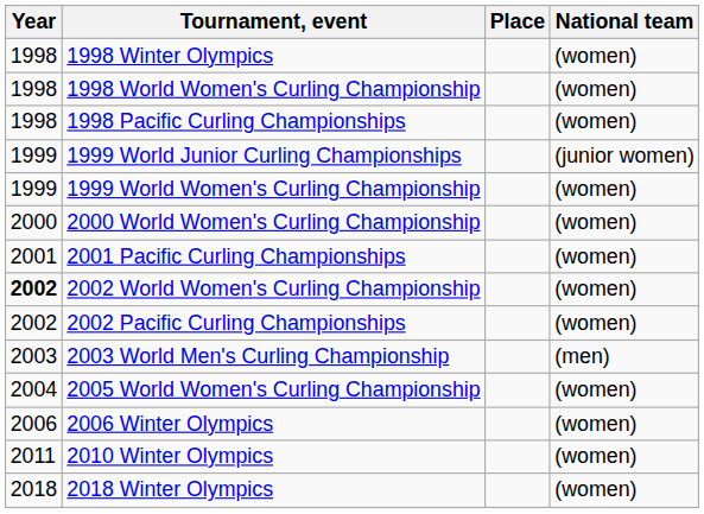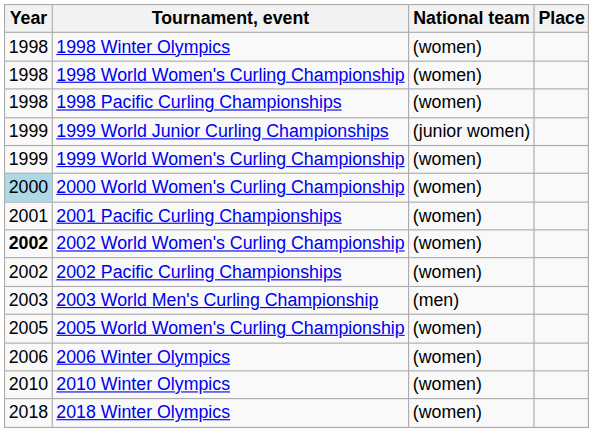 <table class="wikitable">
 <tr>
 <th scope="col">Year</th>
 <th scope="col">Tournament, event</th>
+<th scope="col">National team</th>
 <th scope="col">Place</th>
-<th scope="col">National team</th>
 </tr>
 <tr>
 <td>1998</td>
 <td><a href='#'>1998 Winter Olympics</a></td>
+<td> (women)</td>
 <td></td>
-<td> (women)</td>
 </tr>
 <tr>
 <td>1998</td>
 <td><a href='#'>1998 World Women's Curling Championship</a></td>
+<td> (women)</td>
 <td></td>
-<td> (women)</td>
 </tr>
 <tr>
 <td>1998</td>
 <td><a href='#'>1998 Pacific Curling Championships</a></td>
+<td> (women)</td>
 <td></td>
-<td> (women)</td>
 </tr>
 <tr>
 <td>1999</td>
 <td><a href='#'>1999 World Junior Curling Championships</a></td>
+<td> (junior women)</td>
 <td></td>
-<td> (junior women)</td>
 </tr>
 <tr>
 <td>1999</td>
 <td><a href='#'>1999 World Women's Curling Championship</a></td>
+<td> (women)</td>
 <td></td>
-<td> (women)</td>
 </tr>
 <tr>
-<td>2000</td>
+<td style="background: lightblue;">2000</td>
 <td><a href='#'>2000 World Women's Curling Championship</a></td>
+<td> (women)</td>
 <td></td>
-<td> (women)</td>
 </tr>
 <tr>
 <td>2001</td>
 <td><a href='#'>2001 Pacific Curling Championships</a></td>
+<td> (women)</td>
 <td></td>
-<td> (women)</td>
 </tr>
 <tr>
 <td><strong>2002</strong></td>
 <td><a href='#'>2002 World Women's Curling Championship</a></td>
+<td> (women)</td>
 <td></td>
-<td> (women)</td>
 </tr>
 <tr>
 <td>2002</td>
 <td><a href='#'>2002 Pacific Curling Championships</a></td>
+<td> (women)</td>
 <td></td>
-<td> (women)</td>
 </tr>
 <tr>
 <td>2003</td>
 <td><a href='#'>2003 World Men's Curling Championship</a></td>
+<td> (men)</td>
 <td></td>
-<td> (men)</td>
 </tr>
 <tr>
-<td>2004</td>
+<td>2005</td>
 <td><a href='#'>2005 World Women's Curling Championship</a></td>
+<td> (women)</td>
 <td></td>
-<td> (women)</td>
 </tr>
 <tr>
 <td>2006</td>
 <td><a href='#'>2006 Winter Olympics</a></td>
+<td> (women)</td>
 <td></td>
-<td> (women)</td>
 </tr>
 <tr>
-<td>2011</td>
+<td>2010</td>
 <td><a href='#'>2010 Winter Olympics</a></td>
+<td> (women)</td>
 <td></td>
-<td> (women)</td>
 </tr>
 <tr>
 <td>2018</td>
 <td><a href='#'>2018 Winter Olympics</a></td>
+<td> (women)</td>
 <td></td>
-<td> (women)</td>
 </tr>
 </table>
